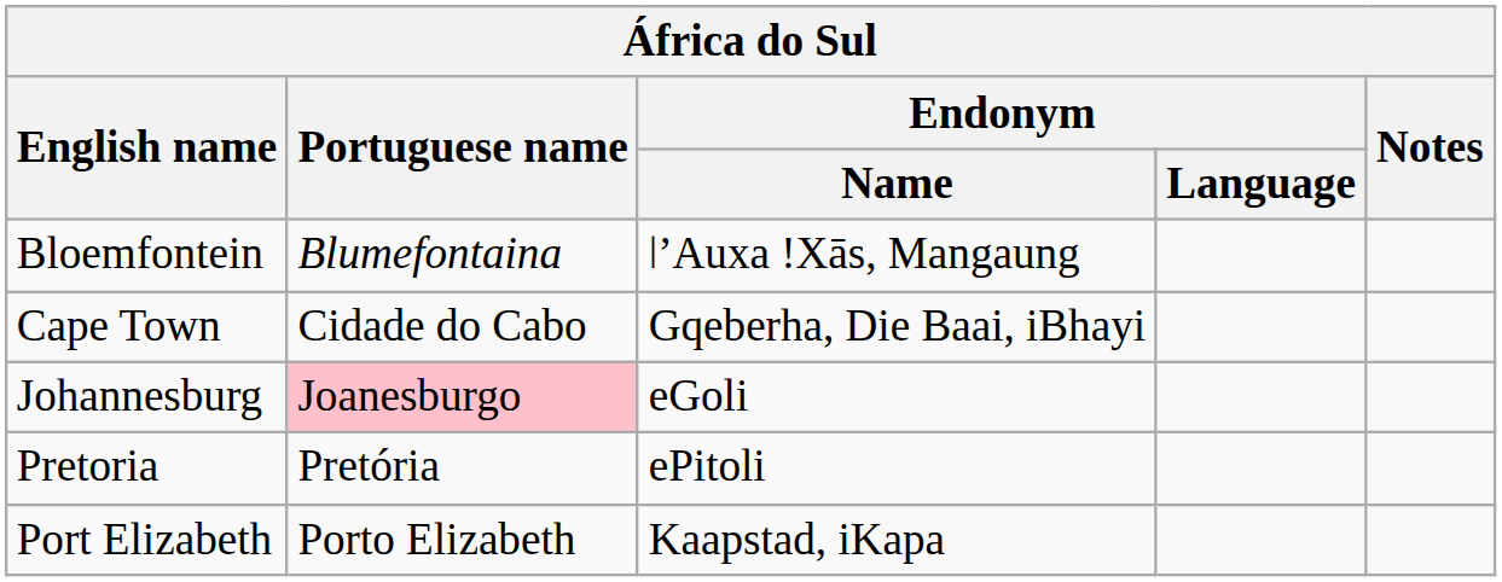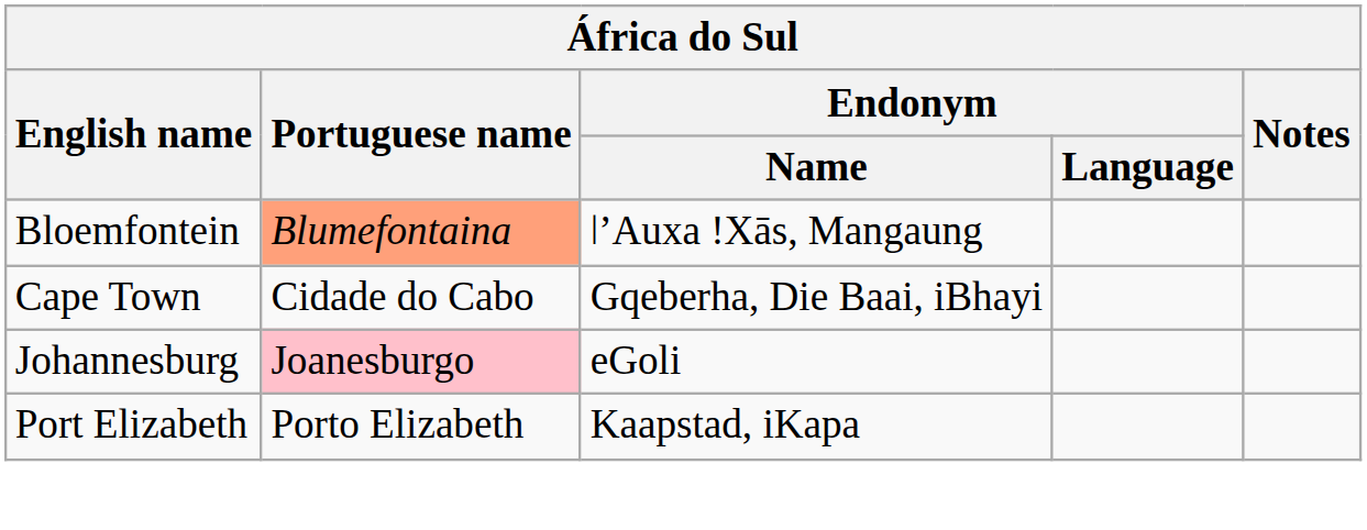 <table class="wikitable sortable">
 <tr>
 <th colspan="5"> África do Sul</th>
 </tr>
 <tr>
 <th rowspan="2">English name</th>
 <th rowspan="2">Portuguese name</th>
 <th colspan="2">Endonym</th>
 <th rowspan="2">Notes</th>
 </tr>
 <tr>
 <th>Name</th>
 <th>Language</th>
 </tr>
 <tr>
 <td>Bloemfontein</td>
-<td><em>Blumefontaina</em></td>
+<td style="background: lightsalmon;"><em>Blumefontaina</em></td>
 <td>ǀʼAuxa ǃXās, Mangaung</td>
 <td></td>
 <td></td>
 </tr>
 <tr>
 <td>Cape Town</td>
 <td>Cidade do Cabo</td>
 <td>Gqeberha, Die Baai, iBhayi</td>
 <td></td>
 <td></td>
 </tr>
 <tr>
 <td>Johannesburg</td>
 <td style="background: pink;">Joanesburgo</td>
 <td>eGoli</td>
 <td></td>
 <td></td>
 </tr>
 <tr>
-<td>Pretoria</td>
-<td>Pretória</td>
-<td>ePitoli</td>
-<td></td>
-<td></td>
-</tr>
-<tr>
 <td>Port Elizabeth</td>
 <td>Porto Elizabeth</td>
 <td>Kaapstad, iKapa</td>
 <td></td>
 <td></td>
 </tr>
 </table>
